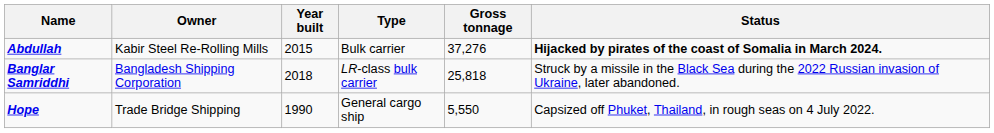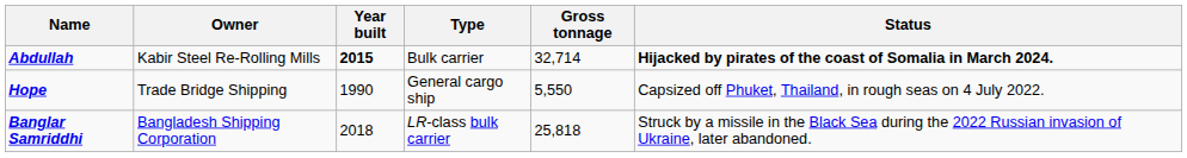 <table class="wikitable sortable">
 <tr>
 <th>Name</th>
 <th>Owner</th>
 <th>Year built</th>
 <th>Type</th>
 <th>Gross tonnage</th>
 <th>Status</th>
 </tr>
 <tr>
 <td><strong><em><a href='#'>Abdullah</a></em></strong></td>
 <td>Kabir Steel Re-Rolling Mills</td>
-<td>2015</td>
+<td><strong>2015</strong></td>
 <td>Bulk carrier</td>
-<td>37,276</td>
+<td>32,714</td>
 <td><strong>Hijacked by pirates of the coast of Somalia in March 2024.</strong></td>
+</tr>
+<tr>
+<td><strong><em><a href='#'>Hope</a></em></strong></td>
+<td>Trade Bridge Shipping</td>
+<td>1990</td>
+<td>General cargo ship</td>
+<td>5,550</td>
+<td>Capsized off <a href='#'>Phuket</a>, <a href='#'>Thailand</a>, in rough seas on 4 July 2022.</td>
 </tr>
 <tr>
 <td><strong><em><a href='#'>Banglar Samriddhi</a></em></strong></td>
 <td><a href='#'>Bangladesh Shipping Corporation</a></td>
 <td>2018</td>
 <td><em>LR</em>-class <a href='#'>bulk carrier</a></td>
 <td>25,818</td>
 <td>Struck by a missile in the <a href='#'>Black Sea</a> during the <a href='#'>2022 Russian invasion of Ukraine</a>, later abandoned.</td>
 </tr>
-<tr>
-<td><strong><em><a href='#'>Hope</a></em></strong></td>
-<td>Trade Bridge Shipping</td>
-<td>1990</td>
-<td>General cargo ship</td>
-<td>5,550</td>
-<td>Capsized off <a href='#'>Phuket</a>, <a href='#'>Thailand</a>, in rough seas on 4 July 2022.</td>
-</tr>
 </table>
